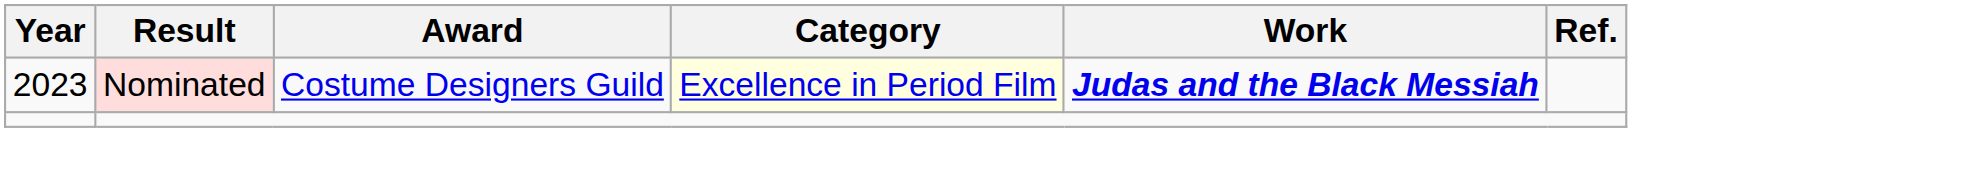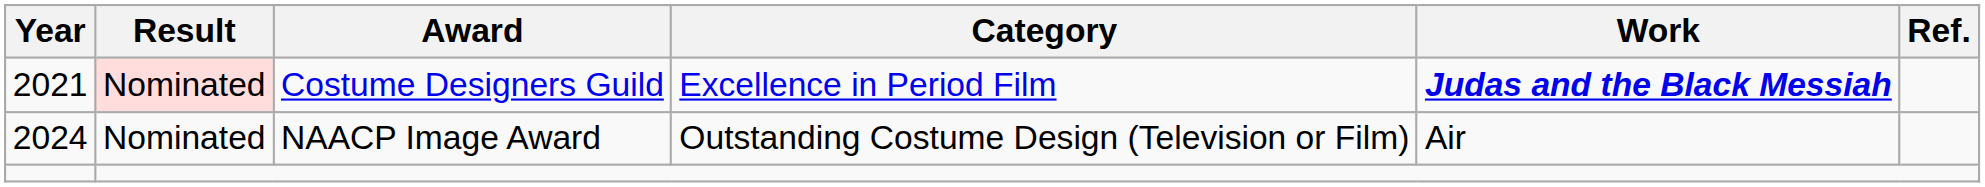 <table class="wikitable">
 <tr>
 <th>Year</th>
 <th>Result</th>
 <th>Award</th>
 <th>Category</th>
 <th>Work</th>
 <th>Ref.</th>
 </tr>
 <tr>
-<td>2023</td>
+<td>2021</td>
 <td style="background: #ffdddd">Nominated</td>
 <td><a href='#'>Costume Designers Guild</a></td>
-<td style="background: lightyellow;"><a href='#'>Excellence in Period Film</a></td>
+<td><a href='#'>Excellence in Period Film</a></td>
 <td><strong><em><a href='#'>Judas and the Black Messiah</a></em></strong></td>
+<td></td>
+</tr>
+<tr>
+<td>2024</td>
+<td>Nominated</td>
+<td>NAACP Image Award</td>
+<td>Outstanding Costume Design (Television or Film)</td>
+<td>Air</td>
 <td></td>
 </tr>
 <tr>
 <td></td>
 </tr>
 </table>
